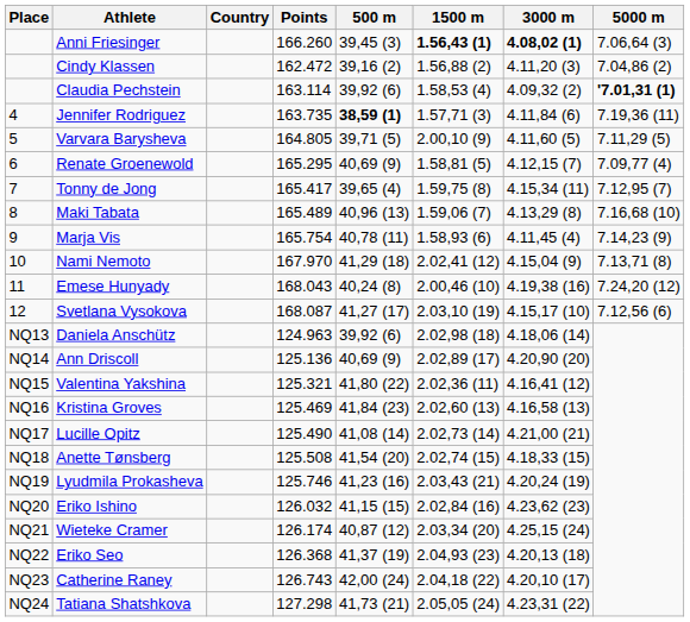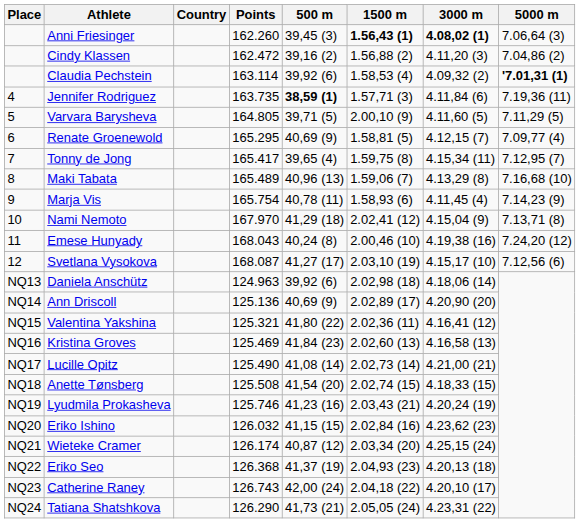 <table class="wikitable sortable" border="1">
 <tr align=left bgcolor=#DDDDDD>
 <th>Place</th>
 <th>Athlete</th>
 <th>Country</th>
 <th>Points</th>
 <th>500 m</th>
 <th>1500 m</th>
 <th>3000 m</th>
 <th>5000 m</th>
 </tr>
 <tr>
 <td></td>
 <td><a href='#'>Anni Friesinger</a></td>
 <td></td>
-<td>166.260</td>
+<td>162.260</td>
 <td>39,45 (3)</td>
 <td><strong>1.56,43 (1)</strong></td>
 <td><strong>4.08,02 (1)</strong></td>
 <td>7.06,64 (3)</td>
 </tr>
 <tr>
 <td></td>
 <td><a href='#'>Cindy Klassen</a></td>
 <td></td>
 <td>162.472</td>
 <td>39,16 (2)</td>
 <td>1.56,88 (2)</td>
 <td>4.11,20 (3)</td>
 <td>7.04,86 (2)</td>
 </tr>
 <tr>
 <td></td>
 <td><a href='#'>Claudia Pechstein</a></td>
 <td></td>
 <td>163.114</td>
 <td>39,92 (6)</td>
 <td>1.58,53 (4)</td>
 <td>4.09,32 (2)</td>
 <td><strong>'7.01,31 (1)</strong></td>
 </tr>
 <tr>
 <td>4</td>
 <td><a href='#'>Jennifer Rodriguez</a></td>
 <td></td>
 <td>163.735</td>
 <td><strong>38,59 (1)</strong></td>
 <td>1.57,71 (3)</td>
 <td>4.11,84 (6)</td>
 <td>7.19,36 (11)</td>
 </tr>
 <tr>
 <td>5</td>
 <td><a href='#'>Varvara Barysheva</a></td>
 <td></td>
 <td>164.805</td>
 <td>39,71 (5)</td>
 <td>2.00,10 (9)</td>
 <td>4.11,60 (5)</td>
 <td>7.11,29 (5)</td>
 </tr>
 <tr>
 <td>6</td>
 <td><a href='#'>Renate Groenewold</a></td>
 <td></td>
 <td>165.295</td>
 <td>40,69 (9)</td>
 <td>1.58,81 (5)</td>
 <td>4.12,15 (7)</td>
 <td>7.09,77 (4)</td>
 </tr>
 <tr>
 <td>7</td>
 <td><a href='#'>Tonny de Jong</a></td>
 <td></td>
 <td>165.417</td>
 <td>39,65 (4)</td>
 <td>1.59,75 (8)</td>
 <td>4.15,34 (11)</td>
 <td>7.12,95 (7)</td>
 </tr>
 <tr>
 <td>8</td>
 <td><a href='#'>Maki Tabata</a></td>
 <td></td>
 <td>165.489</td>
 <td>40,96 (13)</td>
 <td>1.59,06 (7)</td>
 <td>4.13,29 (8)</td>
 <td>7.16,68 (10)</td>
 </tr>
 <tr>
 <td>9</td>
 <td><a href='#'>Marja Vis</a></td>
 <td></td>
 <td>165.754</td>
 <td>40,78 (11)</td>
 <td>1.58,93 (6)</td>
 <td>4.11,45 (4)</td>
 <td>7.14,23 (9)</td>
 </tr>
 <tr>
 <td>10</td>
 <td><a href='#'>Nami Nemoto</a></td>
 <td></td>
 <td>167.970</td>
 <td>41,29 (18)</td>
 <td>2.02,41 (12)</td>
 <td>4.15,04 (9)</td>
 <td>7.13,71 (8)</td>
 </tr>
 <tr>
 <td>11</td>
 <td><a href='#'>Emese Hunyady</a></td>
 <td></td>
 <td>168.043</td>
 <td>40,24 (8)</td>
 <td>2.00,46 (10)</td>
 <td>4.19,38 (16)</td>
 <td>7.24,20 (12)</td>
 </tr>
 <tr>
 <td>12</td>
 <td><a href='#'>Svetlana Vysokova</a></td>
 <td></td>
 <td>168.087</td>
 <td>41,27 (17)</td>
 <td>2.03,10 (19)</td>
 <td>4.15,17 (10)</td>
 <td>7.12,56 (6)</td>
 </tr>
 <tr>
 <td>NQ13</td>
 <td><a href='#'>Daniela Anschütz</a></td>
 <td></td>
 <td>124.963</td>
 <td>39,92 (6)</td>
 <td>2.02,98 (18)</td>
 <td>4.18,06 (14)</td>
 </tr>
 <tr>
 <td>NQ14</td>
 <td><a href='#'>Ann Driscoll</a></td>
 <td></td>
 <td>125.136</td>
 <td>40,69 (9)</td>
 <td>2.02,89 (17)</td>
 <td>4.20,90 (20)</td>
 </tr>
 <tr>
 <td>NQ15</td>
 <td><a href='#'>Valentina Yakshina</a></td>
 <td></td>
 <td>125.321</td>
 <td>41,80 (22)</td>
 <td>2.02,36 (11)</td>
 <td>4.16,41 (12)</td>
 </tr>
 <tr>
 <td>NQ16</td>
 <td><a href='#'>Kristina Groves</a></td>
 <td></td>
 <td>125.469</td>
 <td>41,84 (23)</td>
 <td>2.02,60 (13)</td>
 <td>4.16,58 (13)</td>
 </tr>
 <tr>
 <td>NQ17</td>
 <td><a href='#'>Lucille Opitz</a></td>
 <td></td>
 <td>125.490</td>
 <td>41,08 (14)</td>
 <td>2.02,73 (14)</td>
 <td>4.21,00 (21)</td>
 </tr>
 <tr>
 <td>NQ18</td>
 <td><a href='#'>Anette Tønsberg</a></td>
 <td></td>
 <td>125.508</td>
 <td>41,54 (20)</td>
 <td>2.02,74 (15)</td>
 <td>4.18,33 (15)</td>
 </tr>
 <tr>
 <td>NQ19</td>
 <td><a href='#'>Lyudmila Prokasheva</a></td>
 <td></td>
 <td>125.746</td>
 <td>41,23 (16)</td>
 <td>2.03,43 (21)</td>
 <td>4.20,24 (19)</td>
 </tr>
 <tr>
 <td>NQ20</td>
 <td><a href='#'>Eriko Ishino</a></td>
 <td></td>
 <td>126.032</td>
 <td>41,15 (15)</td>
 <td>2.02,84 (16)</td>
 <td>4.23,62 (23)</td>
 </tr>
 <tr>
 <td>NQ21</td>
 <td><a href='#'>Wieteke Cramer</a></td>
 <td></td>
 <td>126.174</td>
 <td>40,87 (12)</td>
 <td>2.03,34 (20)</td>
 <td>4.25,15 (24)</td>
 </tr>
 <tr>
 <td>NQ22</td>
 <td><a href='#'>Eriko Seo</a></td>
 <td></td>
 <td>126.368</td>
 <td>41,37 (19)</td>
 <td>2.04,93 (23)</td>
 <td>4.20,13 (18)</td>
 </tr>
 <tr>
 <td>NQ23</td>
 <td><a href='#'>Catherine Raney</a></td>
 <td></td>
 <td>126.743</td>
 <td>42,00 (24)</td>
 <td>2.04,18 (22)</td>
 <td>4.20,10 (17)</td>
 </tr>
 <tr>
 <td>NQ24</td>
 <td><a href='#'>Tatiana Shatshkova</a></td>
 <td></td>
-<td>127.298</td>
+<td>126.290</td>
 <td>41,73 (21)</td>
 <td>2.05,05 (24)</td>
 <td>4.23,31 (22)</td>
 </tr>
 </table>
